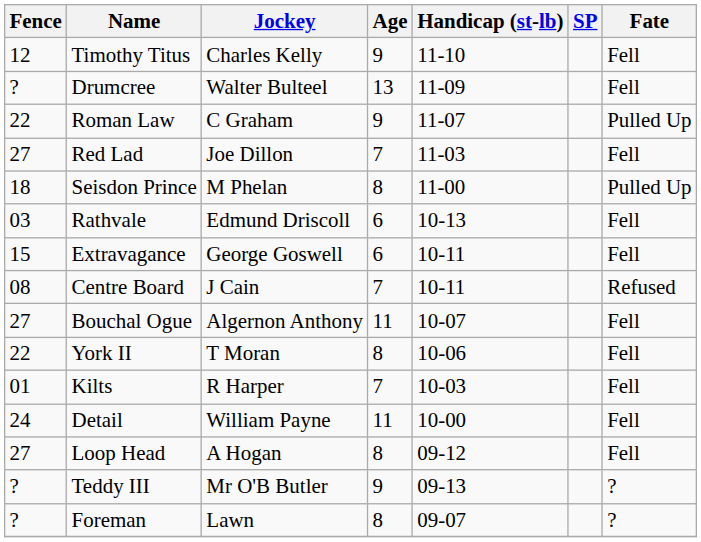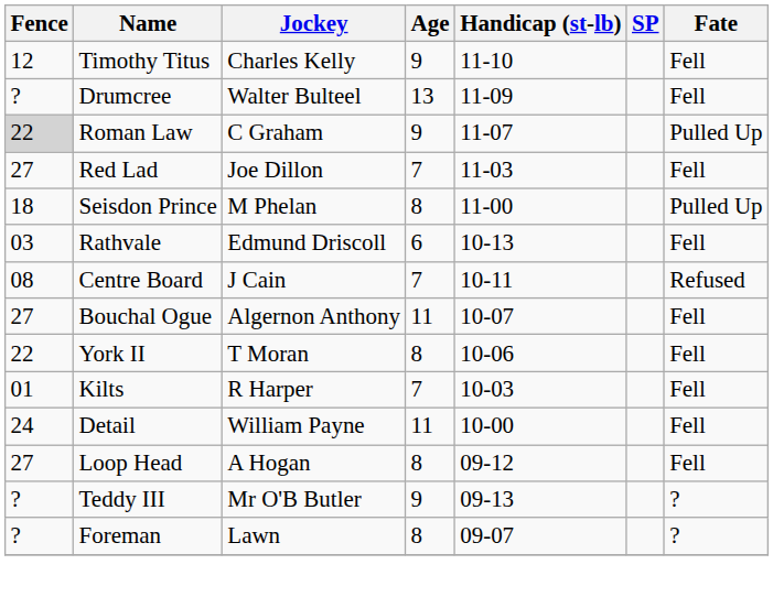 <table class="wikitable sortable">
 <tr>
 <th>Fence</th>
 <th>Name</th>
 <th><a href='#'>Jockey</a></th>
 <th>Age</th>
 <th>Handicap (<a href='#'>st</a>-<a href='#'>lb</a>)</th>
 <th><a href='#'>SP</a></th>
 <th>Fate</th>
 </tr>
 <tr>
 <td>12</td>
 <td>Timothy Titus</td>
 <td>Charles Kelly</td>
 <td>9</td>
 <td>11-10</td>
 <td></td>
 <td>Fell</td>
 </tr>
 <tr>
 <td>?</td>
 <td>Drumcree</td>
 <td>Walter Bulteel</td>
 <td>13</td>
 <td>11-09</td>
 <td></td>
 <td>Fell</td>
 </tr>
 <tr>
-<td>22</td>
+<td style="background: lightgrey;">22</td>
 <td>Roman Law</td>
 <td>C Graham</td>
 <td>9</td>
 <td>11-07</td>
 <td></td>
 <td>Pulled Up</td>
 </tr>
 <tr>
 <td>27</td>
 <td>Red Lad</td>
 <td>Joe Dillon</td>
 <td>7</td>
 <td>11-03</td>
 <td></td>
 <td>Fell</td>
 </tr>
 <tr>
 <td>18</td>
 <td>Seisdon Prince</td>
 <td>M Phelan</td>
 <td>8</td>
 <td>11-00</td>
 <td></td>
 <td>Pulled Up</td>
 </tr>
 <tr>
 <td>03</td>
 <td>Rathvale</td>
 <td>Edmund Driscoll</td>
 <td>6</td>
 <td>10-13</td>
-<td></td>
-<td>Fell</td>
-</tr>
-<tr>
-<td>15</td>
-<td>Extravagance</td>
-<td>George Goswell</td>
-<td>6</td>
-<td>10-11</td>
 <td></td>
 <td>Fell</td>
 </tr>
 <tr>
 <td>08</td>
 <td>Centre Board</td>
 <td>J Cain</td>
 <td>7</td>
 <td>10-11</td>
 <td></td>
 <td>Refused</td>
 </tr>
 <tr>
 <td>27</td>
 <td>Bouchal Ogue</td>
 <td>Algernon Anthony</td>
 <td>11</td>
 <td>10-07</td>
 <td></td>
 <td>Fell</td>
 </tr>
 <tr>
 <td>22</td>
 <td>York II</td>
 <td>T Moran</td>
 <td>8</td>
 <td>10-06</td>
 <td></td>
 <td>Fell</td>
 </tr>
 <tr>
 <td>01</td>
 <td>Kilts</td>
 <td>R Harper</td>
 <td>7</td>
 <td>10-03</td>
 <td></td>
 <td>Fell</td>
 </tr>
 <tr>
 <td>24</td>
 <td>Detail</td>
 <td>William Payne</td>
 <td>11</td>
 <td>10-00</td>
 <td></td>
 <td>Fell</td>
 </tr>
 <tr>
 <td>27</td>
 <td>Loop Head</td>
 <td>A Hogan</td>
 <td>8</td>
 <td>09-12</td>
 <td></td>
 <td>Fell</td>
 </tr>
 <tr>
 <td>?</td>
 <td>Teddy III</td>
 <td>Mr O'B Butler</td>
 <td>9</td>
 <td>09-13</td>
 <td></td>
 <td>?</td>
 </tr>
 <tr>
 <td>?</td>
 <td>Foreman</td>
 <td>Lawn</td>
 <td>8</td>
 <td>09-07</td>
 <td></td>
 <td>?</td>
 </tr>
 <tr>
 </tr>
 </table>
